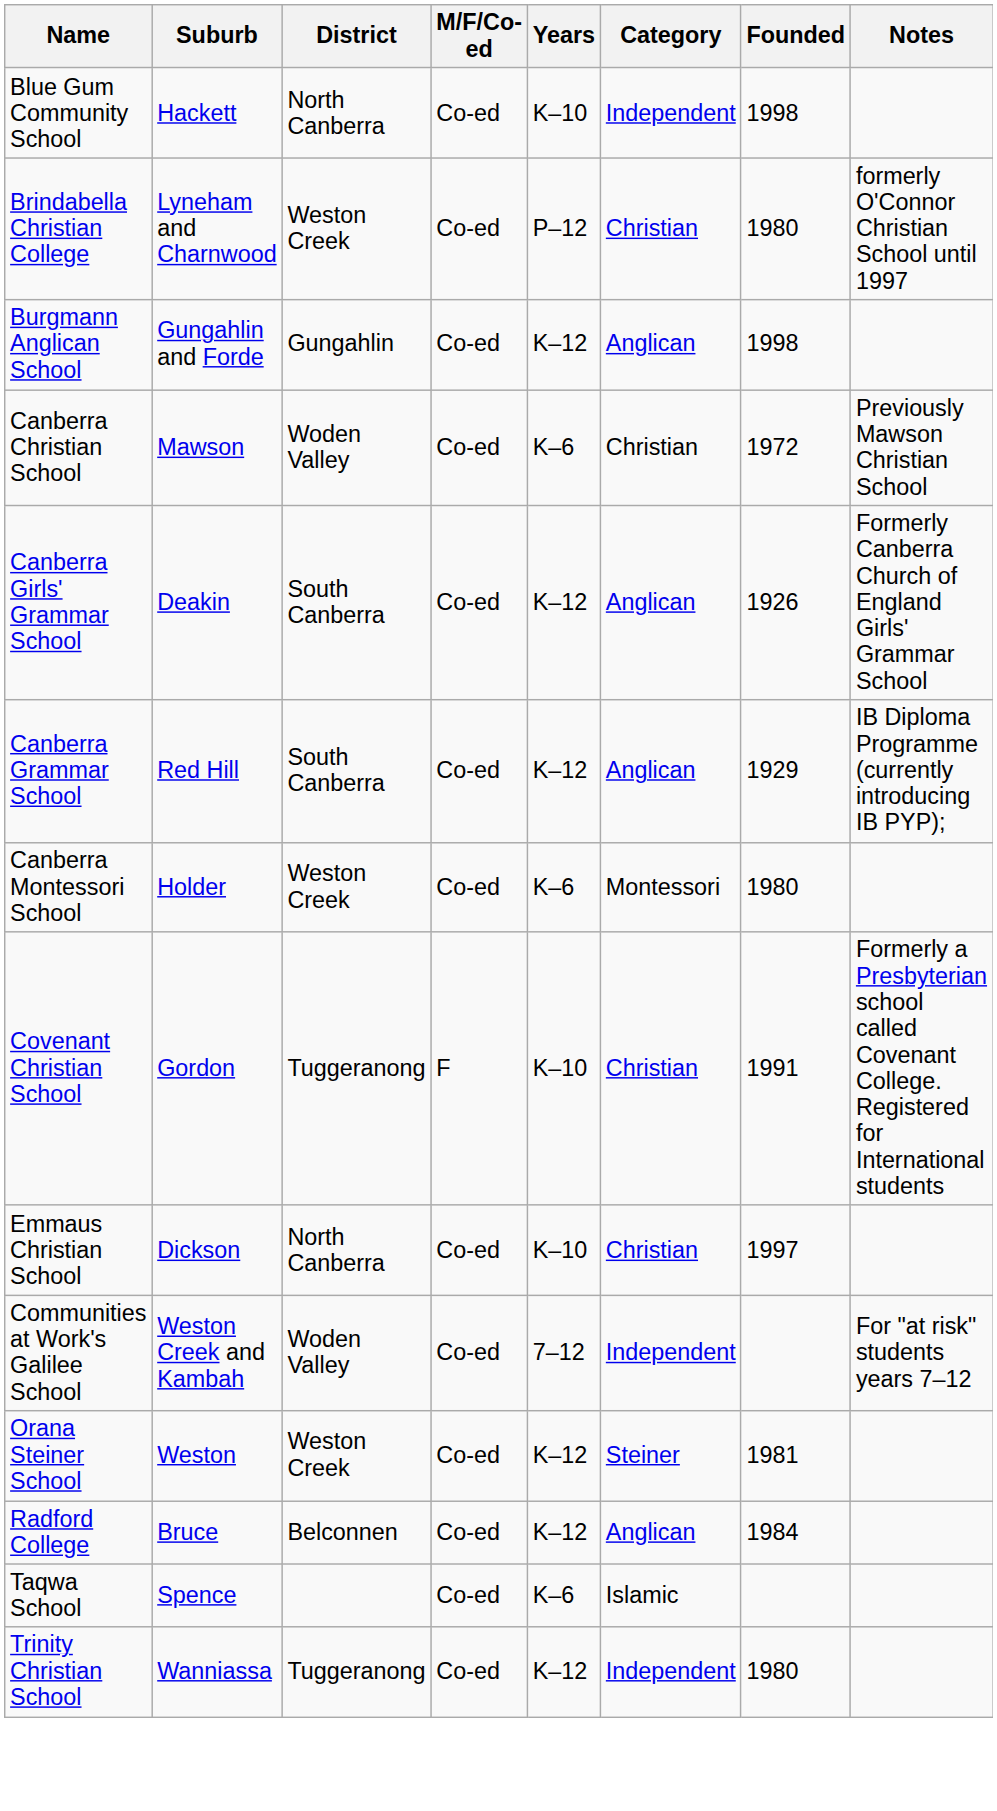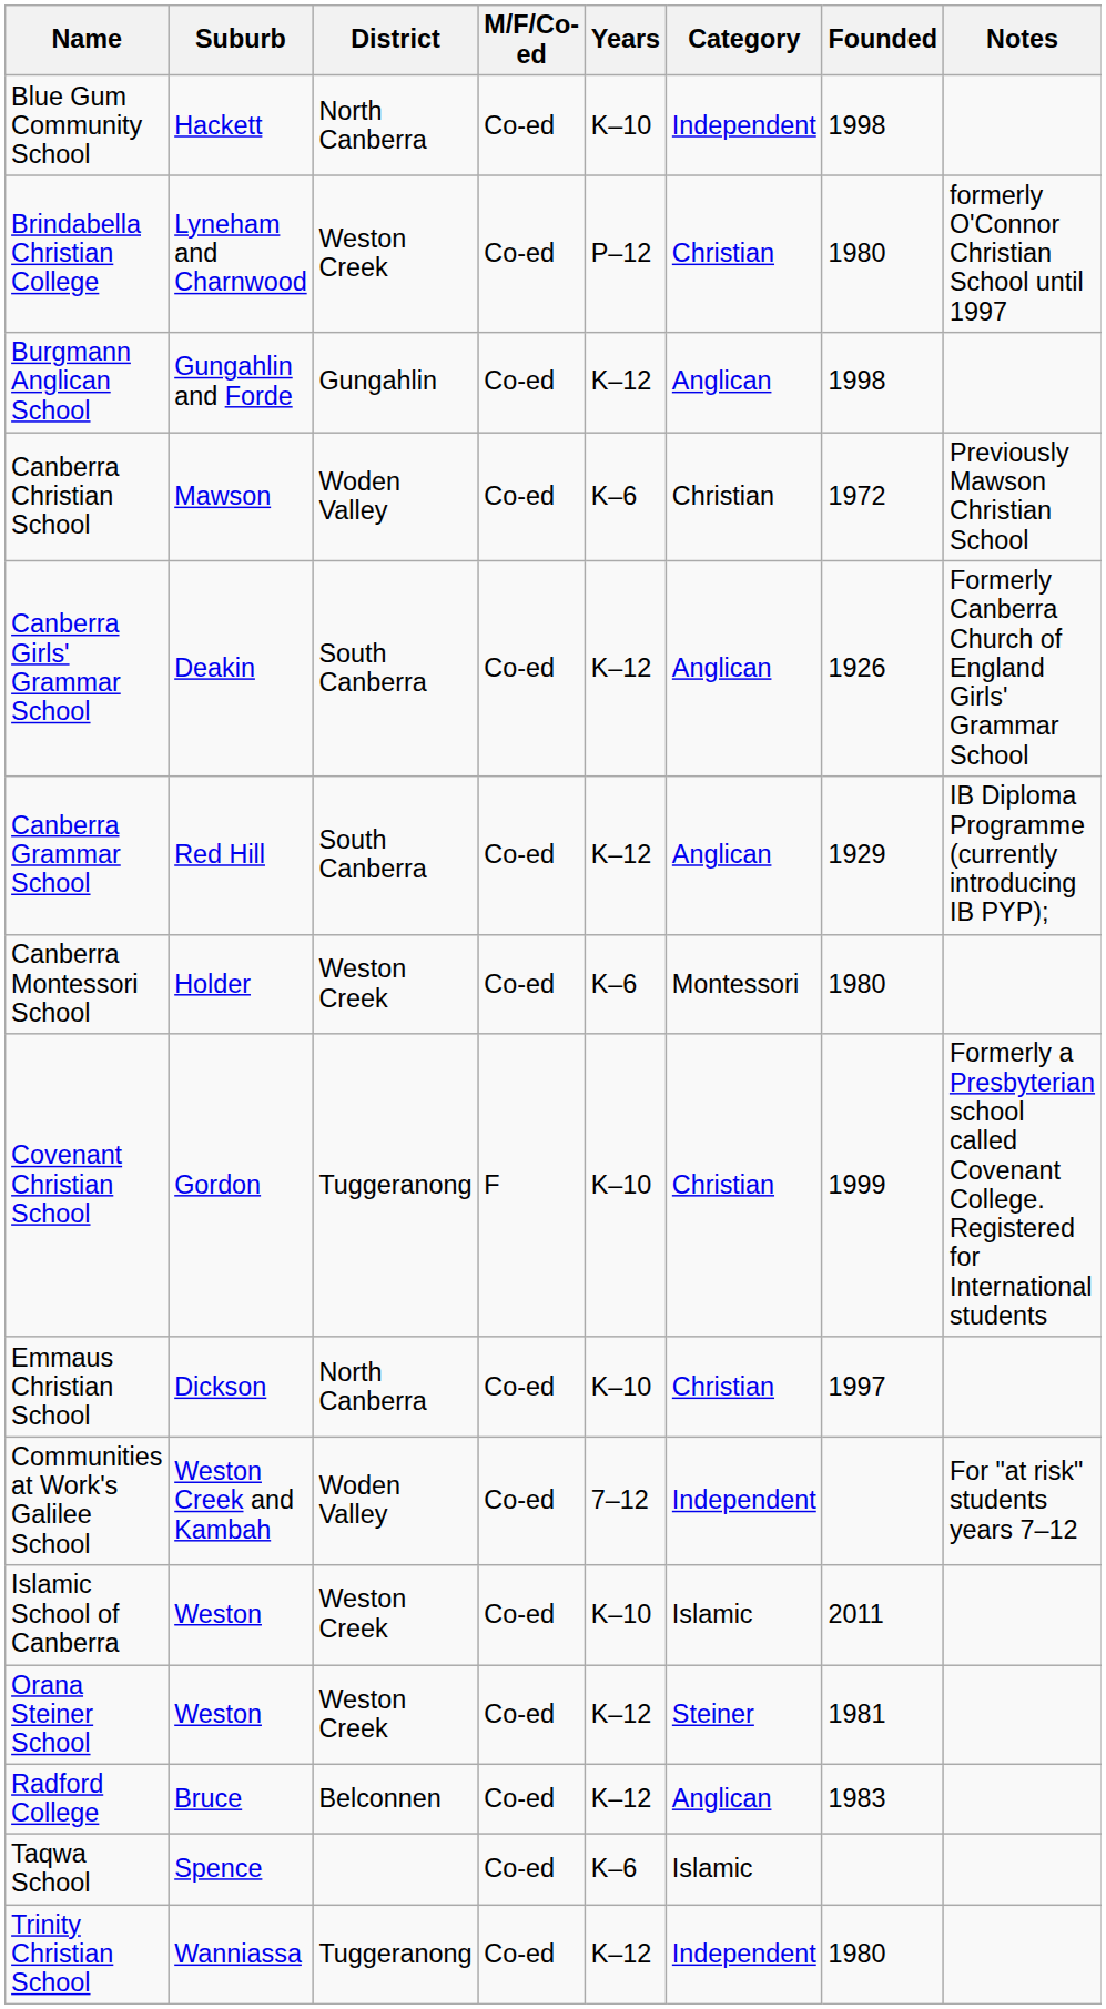 <table class="wikitable sortable"|->
 <tr>
 <th>Name</th>
 <th>Suburb</th>
 <th>District</th>
 <th>M/F/Co-ed</th>
 <th>Years</th>
 <th>Category</th>
 <th>Founded</th>
 <th>Notes</th>
 </tr>
 <tr>
 <td>Blue Gum Community School</td>
 <td><a href='#'>Hackett</a></td>
 <td>North Canberra</td>
 <td>Co-ed</td>
 <td>K–10</td>
 <td><a href='#'>Independent</a></td>
 <td>1998</td>
 <td></td>
 </tr>
 <tr>
 <td><a href='#'>Brindabella Christian College</a></td>
 <td><a href='#'>Lyneham</a> and <a href='#'>Charnwood</a></td>
 <td>Weston Creek</td>
 <td>Co-ed</td>
 <td>P–12</td>
 <td><a href='#'>Christian</a></td>
 <td>1980</td>
 <td>formerly O'Connor Christian School until 1997</td>
 </tr>
 <tr>
 <td><a href='#'>Burgmann Anglican School</a></td>
 <td><a href='#'>Gungahlin</a> and <a href='#'>Forde</a></td>
 <td>Gungahlin</td>
 <td>Co-ed</td>
 <td>K–12</td>
 <td><a href='#'>Anglican</a></td>
 <td>1998</td>
 <td></td>
 </tr>
 <tr>
 <td>Canberra Christian School</td>
 <td><a href='#'>Mawson</a></td>
 <td>Woden Valley</td>
 <td>Co-ed</td>
 <td>K–6</td>
 <td>Christian</td>
 <td>1972</td>
 <td>Previously Mawson Christian School</td>
 </tr>
 <tr>
 <td><a href='#'>Canberra Girls' Grammar School</a></td>
 <td><a href='#'>Deakin</a></td>
 <td>South Canberra</td>
 <td>Co-ed</td>
 <td>K–12</td>
 <td><a href='#'>Anglican</a></td>
 <td>1926</td>
 <td>Formerly Canberra Church of England Girls' Grammar School</td>
 </tr>
 <tr>
 <td><a href='#'>Canberra Grammar School</a></td>
 <td><a href='#'>Red Hill</a></td>
 <td>South Canberra</td>
 <td>Co-ed</td>
 <td>K–12</td>
 <td><a href='#'>Anglican</a></td>
 <td>1929</td>
 <td>IB Diploma Programme (currently introducing IB PYP);</td>
 </tr>
 <tr>
 <td>Canberra Montessori School</td>
 <td><a href='#'>Holder</a></td>
 <td>Weston Creek</td>
 <td>Co-ed</td>
 <td>K–6</td>
 <td>Montessori</td>
 <td>1980</td>
 <td></td>
 </tr>
 <tr>
 <td><a href='#'>Covenant Christian School</a></td>
 <td><a href='#'>Gordon</a></td>
 <td>Tuggeranong</td>
 <td>F</td>
 <td>K–10</td>
 <td><a href='#'>Christian</a></td>
-<td>1991</td>
+<td>1999</td>
 <td>Formerly a <a href='#'>Presbyterian</a> school called Covenant College. Registered for International students</td>
 </tr>
 <tr>
 <td>Emmaus Christian School</td>
 <td><a href='#'>Dickson</a></td>
 <td>North Canberra</td>
 <td>Co-ed</td>
 <td>K–10</td>
 <td><a href='#'>Christian</a></td>
 <td>1997</td>
 <td></td>
 </tr>
 <tr>
 <td>Communities at Work's Galilee School</td>
 <td><a href='#'>Weston Creek</a> and <a href='#'>Kambah</a></td>
 <td>Woden Valley</td>
 <td>Co-ed</td>
 <td>7–12</td>
 <td><a href='#'>Independent</a></td>
 <td></td>
 <td>For "at risk" students years 7–12</td>
 </tr>
 <tr>
+<td>Islamic School of Canberra</td>
+<td><a href='#'>Weston</a></td>
+<td>Weston Creek</td>
+<td>Co-ed</td>
+<td>K–10</td>
+<td>Islamic</td>
+<td>2011</td>
+<td></td>
+</tr>
+<tr>
 <td><a href='#'>Orana Steiner School</a></td>
 <td><a href='#'>Weston</a></td>
 <td>Weston Creek</td>
 <td>Co-ed</td>
 <td>K–12</td>
 <td><a href='#'>Steiner</a></td>
 <td>1981</td>
 <td></td>
 </tr>
 <tr>
 <td><a href='#'>Radford College</a></td>
 <td><a href='#'>Bruce</a></td>
 <td>Belconnen</td>
 <td>Co-ed</td>
 <td>K–12</td>
 <td><a href='#'>Anglican</a></td>
-<td>1984</td>
+<td>1983</td>
 <td></td>
 </tr>
 <tr>
 <td>Taqwa School</td>
 <td><a href='#'>Spence</a></td>
 <td></td>
 <td>Co-ed</td>
 <td>K–6</td>
 <td>Islamic</td>
 <td></td>
 <td></td>
 </tr>
 <tr>
 <td><a href='#'>Trinity Christian School</a></td>
 <td><a href='#'>Wanniassa</a></td>
 <td>Tuggeranong</td>
 <td>Co-ed</td>
 <td>K–12</td>
 <td><a href='#'>Independent</a></td>
 <td>1980</td>
 <td></td>
 </tr>
 </table>
